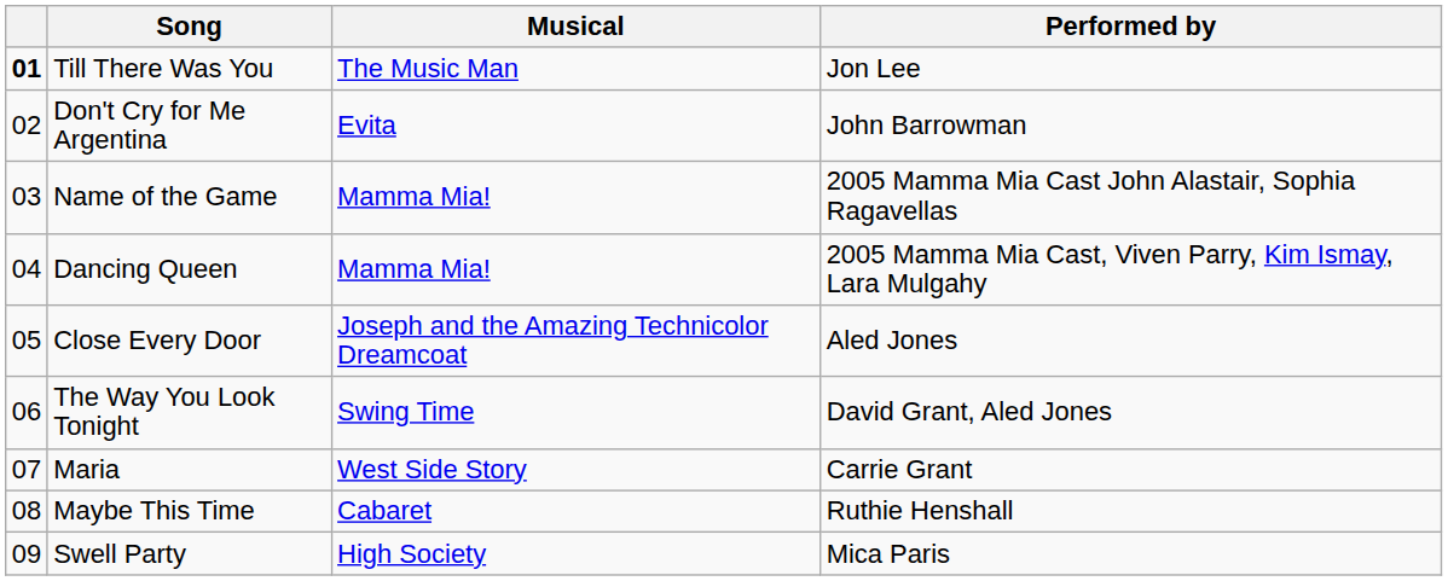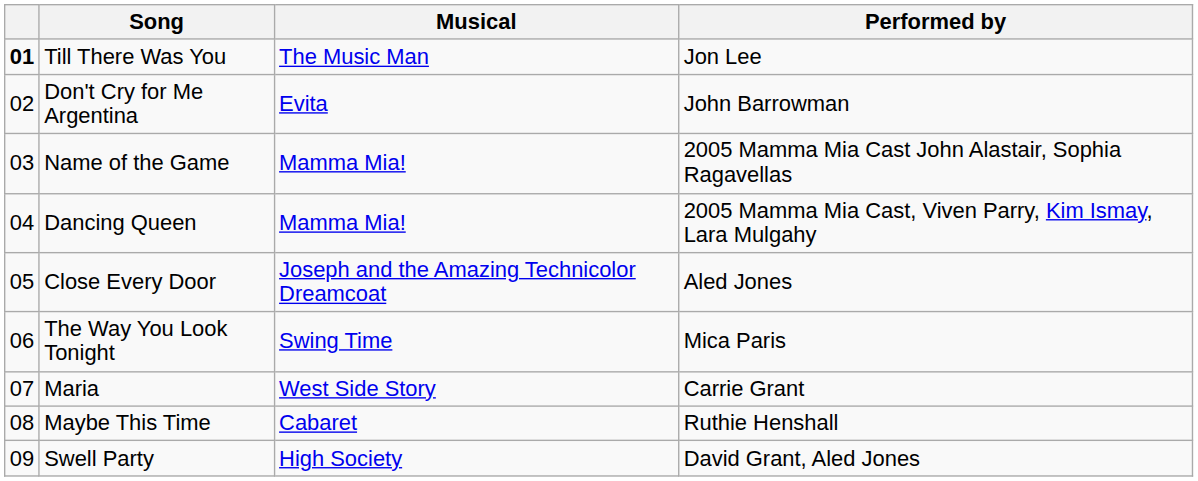 <table class="wikitable">
 <tr>
 <th></th>
 <th>Song</th>
 <th>Musical</th>
 <th>Performed by</th>
 </tr>
 <tr>
 <td><strong>01</strong></td>
 <td>Till There Was You</td>
 <td><a href='#'>The Music Man</a></td>
 <td>Jon Lee</td>
 </tr>
 <tr>
 <td>02</td>
 <td>Don't Cry for Me Argentina</td>
 <td><a href='#'>Evita</a></td>
 <td>John Barrowman</td>
 </tr>
 <tr>
 <td>03</td>
 <td>Name of the Game</td>
 <td><a href='#'>Mamma Mia!</a></td>
 <td>2005 Mamma Mia Cast John Alastair, Sophia Ragavellas</td>
 </tr>
 <tr>
 <td>04</td>
 <td>Dancing Queen</td>
 <td><a href='#'>Mamma Mia!</a></td>
 <td>2005 Mamma Mia Cast, Viven Parry, <a href='#'>Kim Ismay</a>, Lara Mulgahy</td>
 </tr>
 <tr>
 <td>05</td>
 <td>Close Every Door</td>
 <td><a href='#'>Joseph and the Amazing Technicolor Dreamcoat</a></td>
 <td>Aled Jones</td>
 </tr>
 <tr>
 <td>06</td>
 <td>The Way You Look Tonight</td>
 <td><a href='#'>Swing Time</a></td>
-<td>David Grant, Aled Jones</td>
+<td>Mica Paris</td>
 </tr>
 <tr>
 <td>07</td>
 <td>Maria</td>
 <td><a href='#'>West Side Story</a></td>
 <td>Carrie Grant</td>
 </tr>
 <tr>
 <td>08</td>
 <td>Maybe This Time</td>
 <td><a href='#'>Cabaret</a></td>
 <td>Ruthie Henshall</td>
 </tr>
 <tr>
 <td>09</td>
 <td>Swell Party</td>
 <td><a href='#'>High Society</a></td>
-<td>Mica Paris</td>
+<td>David Grant, Aled Jones</td>
 </tr>
 </table>
